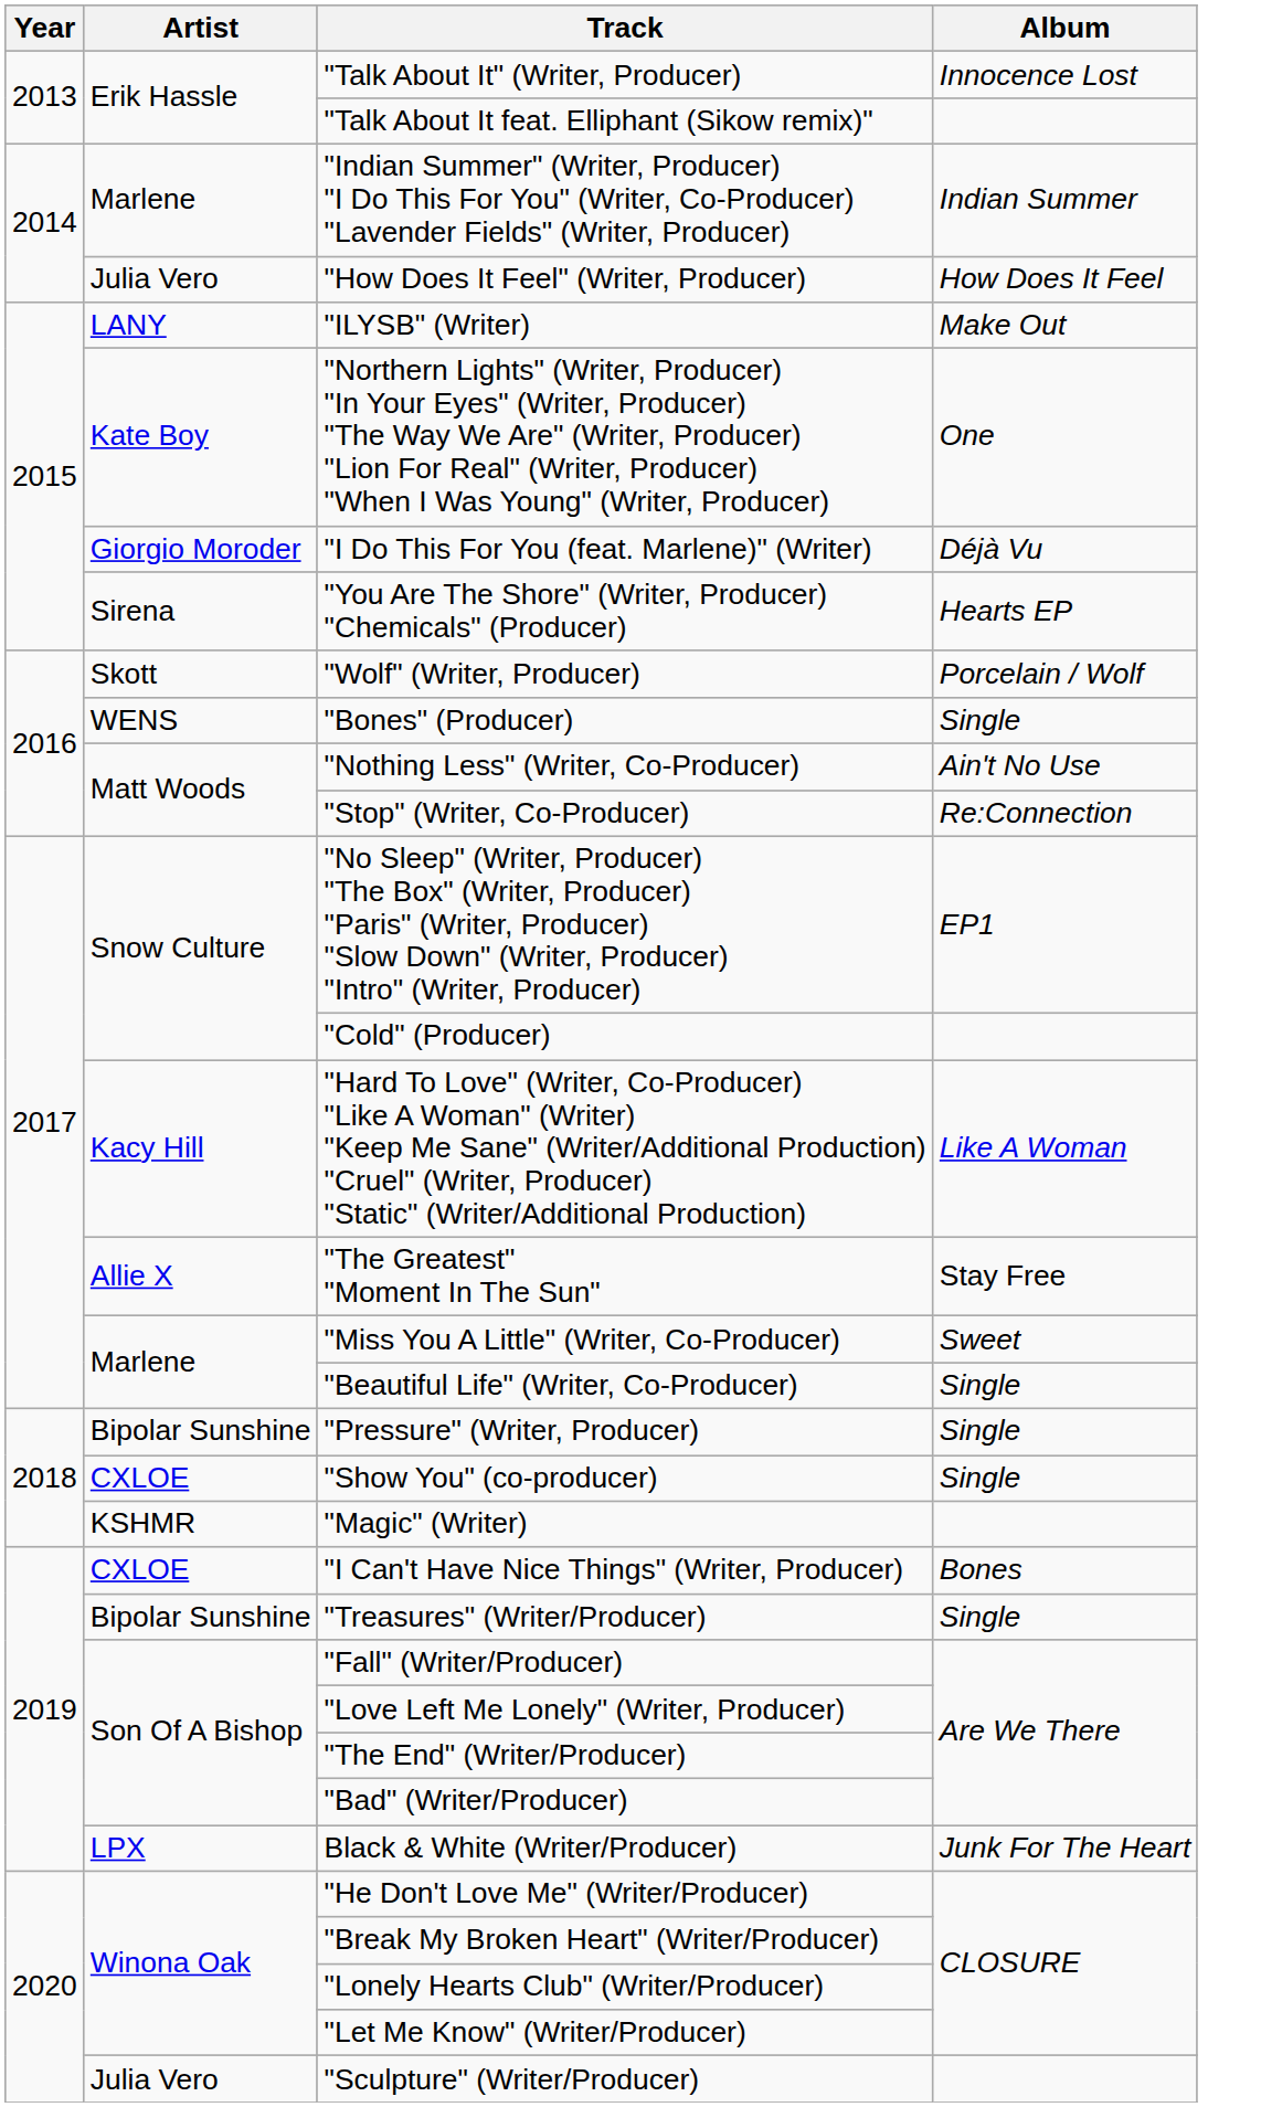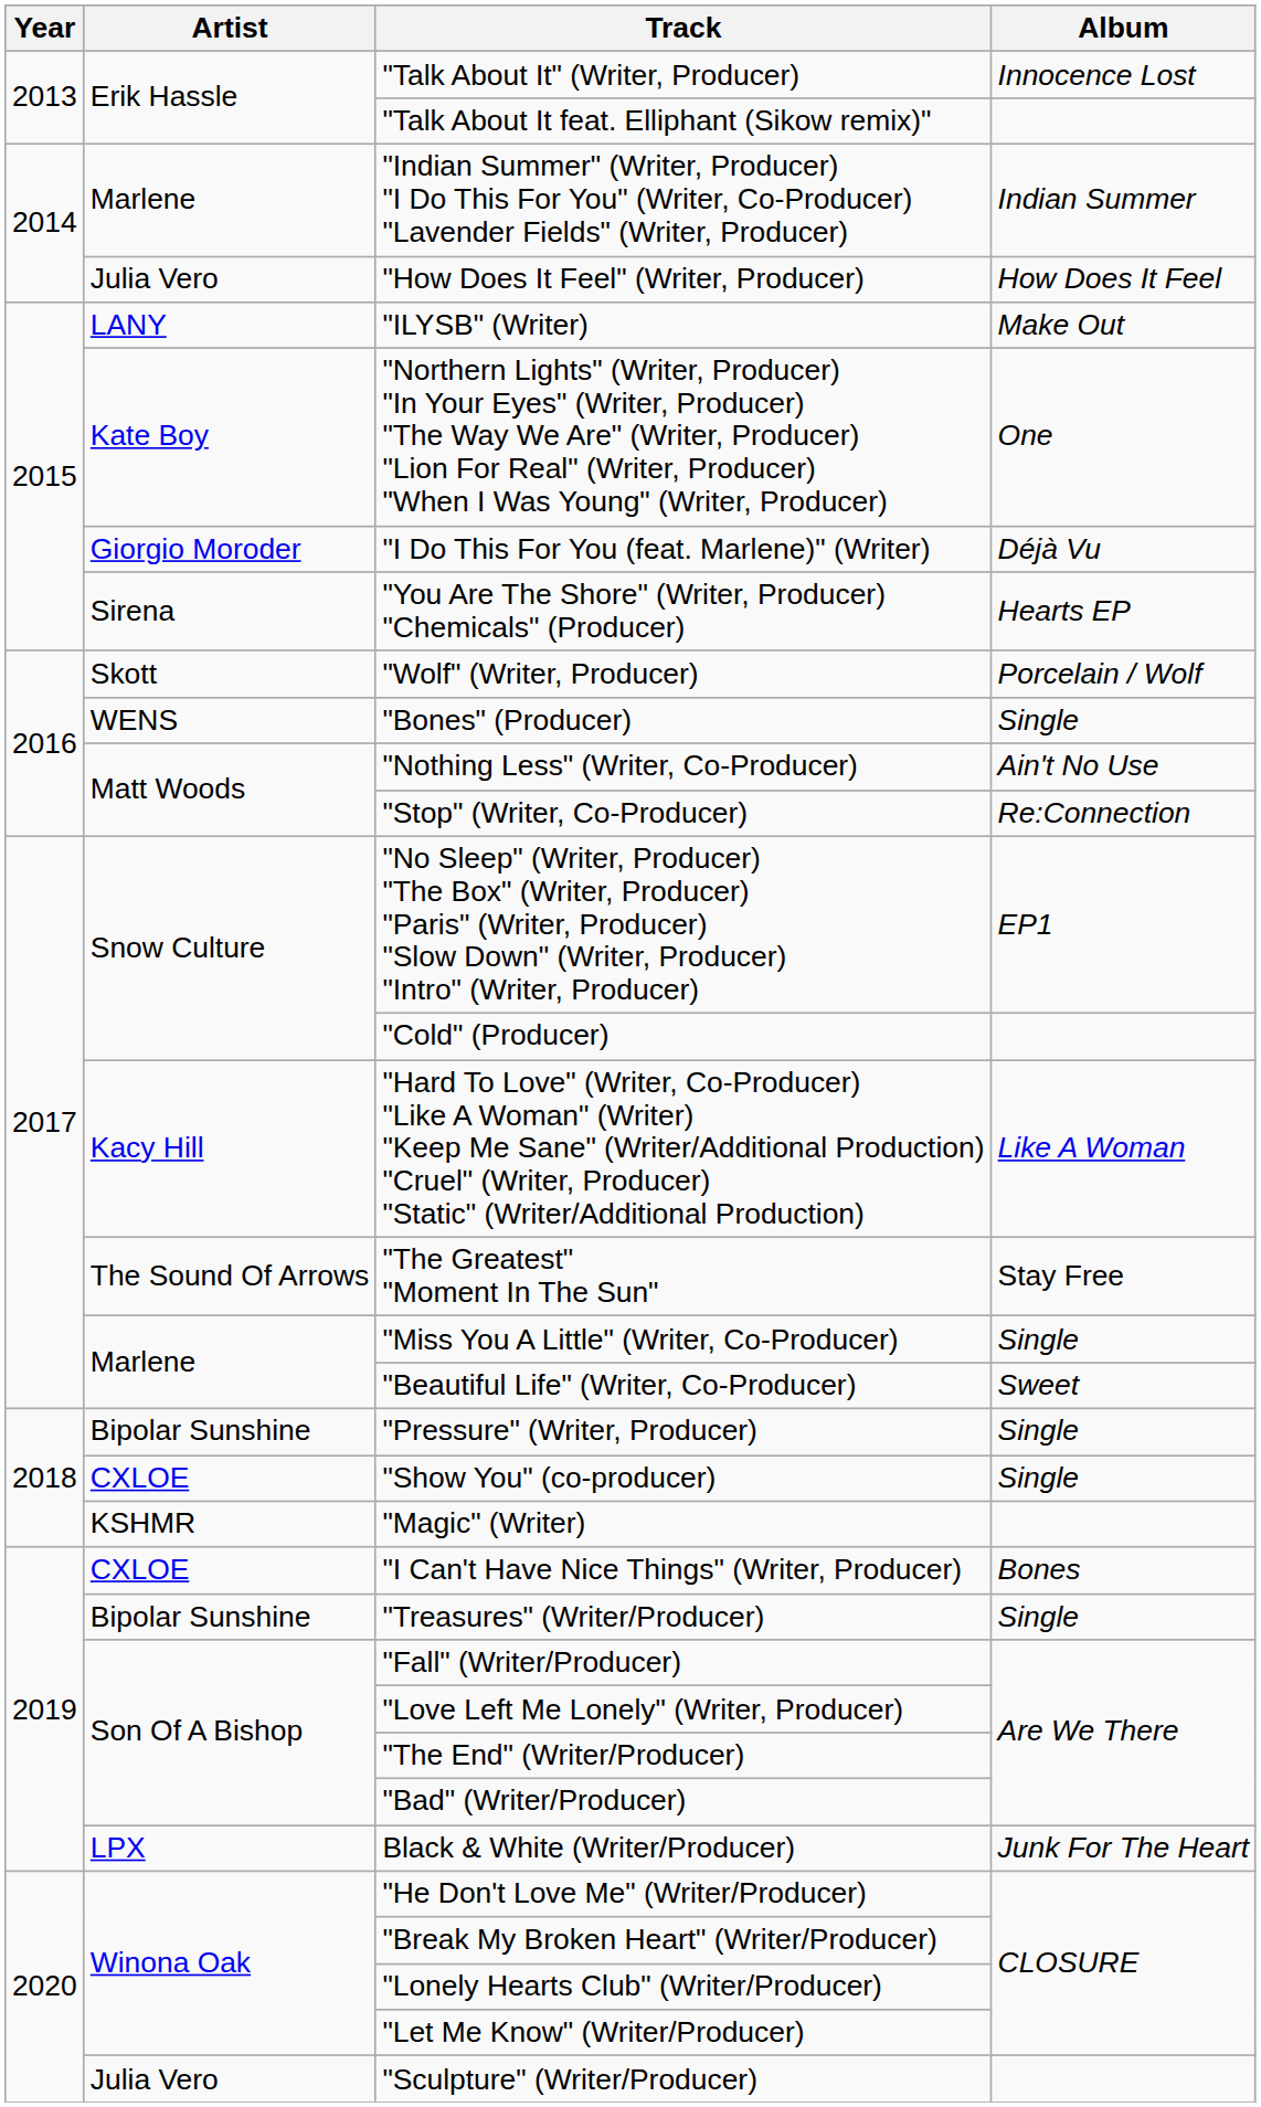 <table class="wikitable">
 <tr>
 <th>Year</th>
 <th>Artist</th>
 <th>Track</th>
 <th>Album</th>
 </tr>
 <tr>
 <td rowspan="2">2013</td>
 <td rowspan="2">Erik Hassle</td>
 <td>"Talk About It" (Writer, Producer)</td>
 <td><em>Innocence Lost</em></td>
 </tr>
 <tr>
 <td>"Talk About It feat. Elliphant (Sikow remix)"</td>
 <td></td>
 </tr>
 <tr>
 <td rowspan="2">2014</td>
 <td>Marlene</td>
 <td>"Indian Summer" (Writer, Producer)<br>"I Do This For You" (Writer, Co-Producer)<br>"Lavender Fields" (Writer, Producer)</td>
 <td><em>Indian Summer</em></td>
 </tr>
 <tr>
 <td>Julia Vero</td>
 <td>"How Does It Feel" (Writer, Producer)</td>
 <td><em>How Does It Feel</em></td>
 </tr>
 <tr>
 <td rowspan="4">2015</td>
 <td><a href='#'>LANY</a></td>
 <td>"ILYSB" (Writer)</td>
 <td><em>Make Out</em></td>
 </tr>
 <tr>
 <td><a href='#'>Kate Boy</a></td>
 <td>"Northern Lights" (Writer, Producer)<br>"In Your Eyes" (Writer, Producer)<br>"The Way We Are" (Writer, Producer)<br>"Lion For Real" (Writer, Producer)<br>"When I Was Young" (Writer, Producer)</td>
 <td><em>One</em></td>
 </tr>
 <tr>
 <td><a href='#'>Giorgio Moroder</a></td>
 <td>"I Do This For You (feat. Marlene)" (Writer)</td>
 <td><em>Déjà Vu</em></td>
 </tr>
 <tr>
 <td>Sirena</td>
 <td>"You Are The Shore" (Writer, Producer)<br>"Chemicals" (Producer)</td>
 <td><em>Hearts EP</em></td>
 </tr>
 <tr>
 <td rowspan="4">2016</td>
 <td>Skott</td>
 <td>"Wolf" (Writer, Producer)</td>
 <td><em>Porcelain / Wolf</em></td>
 </tr>
 <tr>
 <td>WENS</td>
 <td>"Bones" (Producer)</td>
 <td><em>Single</em></td>
 </tr>
 <tr>
 <td rowspan="2">Matt Woods</td>
 <td>"Nothing Less" (Writer, Co-Producer)</td>
 <td><em>Ain't No Use</em></td>
 </tr>
 <tr>
 <td>"Stop" (Writer, Co-Producer)</td>
 <td><em>Re:Connection</em></td>
 </tr>
 <tr>
 <td rowspan="6">2017</td>
 <td rowspan="2">Snow Culture</td>
 <td>"No Sleep" (Writer, Producer)<br>"The Box" (Writer, Producer)<br>"Paris" (Writer, Producer)<br>"Slow Down" (Writer, Producer)<br>"Intro" (Writer, Producer)</td>
 <td><em>EP1</em></td>
 </tr>
 <tr>
 <td>"Cold" (Producer)</td>
 <td></td>
 </tr>
 <tr>
 <td><a href='#'>Kacy Hill</a></td>
 <td>"Hard To Love" (Writer, Co-Producer)<br>"Like A Woman" (Writer)<br>"Keep Me Sane" (Writer/Additional Production)<br>"Cruel" (Writer, Producer)<br>"Static" (Writer/Additional Production)</td>
 <td><em><a href='#'>Like A Woman</a></em></td>
 </tr>
 <tr>
-<td><a href='#'>Allie X</a></td>
+<td>The Sound Of Arrows</td>
 <td>"The Greatest"<br>"Moment In The Sun"</td>
 <td>Stay Free</td>
 </tr>
 <tr>
 <td rowspan="2">Marlene</td>
 <td>"Miss You A Little" (Writer, Co-Producer)</td>
-<td><em>Sweet</em></td>
+<td><em>Single</em></td>
 </tr>
 <tr>
 <td>"Beautiful Life" (Writer, Co-Producer)</td>
-<td><em>Single</em></td>
+<td><em>Sweet</em></td>
 </tr>
 <tr>
 <td rowspan="3">2018</td>
 <td>Bipolar Sunshine</td>
 <td>"Pressure" (Writer, Producer)</td>
 <td><em>Single</em></td>
 </tr>
 <tr>
 <td><a href='#'>CXLOE</a></td>
 <td>"Show You" (co-producer)</td>
 <td><em>Single</em></td>
 </tr>
 <tr>
 <td>KSHMR</td>
 <td>"Magic" (Writer)</td>
 <td></td>
 </tr>
 <tr>
 <td rowspan="7">2019</td>
 <td><a href='#'>CXLOE</a></td>
 <td>"I Can't Have Nice Things" (Writer, Producer)</td>
 <td><em>Bones</em></td>
 </tr>
 <tr>
 <td>Bipolar Sunshine</td>
 <td>"Treasures" (Writer/Producer)</td>
 <td><em>Single</em></td>
 </tr>
 <tr>
 <td rowspan="4">Son Of A Bishop</td>
 <td>"Fall" (Writer/Producer)</td>
 <td rowspan="4"><em>Are We There</em></td>
 </tr>
 <tr>
 <td>"Love Left Me Lonely" (Writer, Producer)</td>
 </tr>
 <tr>
 <td>"The End" (Writer/Producer)</td>
 </tr>
 <tr>
 <td>"Bad" (Writer/Producer)</td>
 </tr>
 <tr>
 <td><a href='#'>LPX</a></td>
 <td>Black & White (Writer/Producer)</td>
 <td><em>Junk For The Heart</em></td>
 </tr>
 <tr>
 <td rowspan="5">2020</td>
 <td rowspan="4"><a href='#'>Winona Oak</a></td>
 <td>"He Don't Love Me" (Writer/Producer)</td>
 <td rowspan="4"><em>CLOSURE</em></td>
 </tr>
 <tr>
 <td>"Break My Broken Heart" (Writer/Producer)</td>
 </tr>
 <tr>
 <td>"Lonely Hearts Club" (Writer/Producer)</td>
 </tr>
 <tr>
 <td>"Let Me Know" (Writer/Producer)</td>
 </tr>
 <tr>
 <td>Julia Vero</td>
 <td>"Sculpture" (Writer/Producer)</td>
 <td></td>
 </tr>
 </table>
